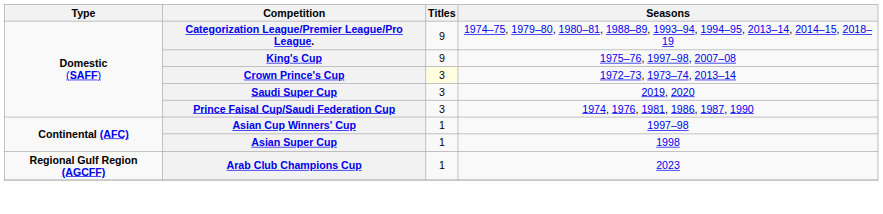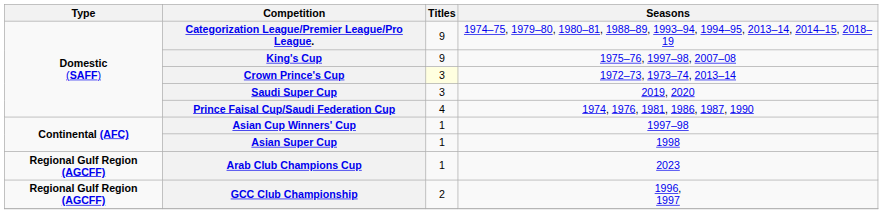 <table class="wikitable plainrowheaders" style="font-size:95%; text-align:center;">
 <tr>
 <th>Type</th>
 <th>Competition</th>
 <th>Titles</th>
 <th>Seasons</th>
 </tr>
 <tr>
 <td rowspan="5"><strong>Domestic</strong><br><a href='#'>(<strong>SAFF</strong>)</a></td>
 <th scope=col><a href='#'>Categorization League/Premier League/Pro League</a>.</th>
 <td>9</td>
 <td><a href='#'>1974–75</a>, <a href='#'>1979–80</a>, <a href='#'>1980–81</a>, <a href='#'>1988–89</a>, <a href='#'>1993–94</a>, <a href='#'>1994–95</a>, <a href='#'>2013–14</a>, <a href='#'>2014–15</a>, <a href='#'>2018–19</a></td>
 </tr>
 <tr>
 <th scope=col><a href='#'>King's Cup</a></th>
 <td>9</td>
 <td><a href='#'>1975–76</a>, <a href='#'>1997–98</a>, <a href='#'>2007–08</a></td>
 </tr>
 <tr>
 <th scope=col><a href='#'>Crown Prince's Cup</a></th>
 <td style="background: lightyellow;">3</td>
 <td><a href='#'>1972–73</a>, <a href='#'>1973–74</a>, <a href='#'>2013–14</a></td>
 </tr>
 <tr>
 <th scope=col><a href='#'>Saudi Super Cup</a></th>
 <td>3</td>
 <td><a href='#'>2019</a>, <a href='#'>2020</a></td>
 </tr>
 <tr>
 <th scope=col><a href='#'>Prince Faisal Cup/Saudi Federation Cup</a></th>
-<td>3</td>
+<td>4</td>
 <td><a href='#'>1974</a>, <a href='#'>1976</a>, <a href='#'>1981</a>, <a href='#'>1986</a>, <a href='#'>1987</a>, <a href='#'>1990</a></td>
 </tr>
 <tr>
 <td rowspan="2"><strong>Continental <a href='#'>(AFC)</a></strong></td>
 <th scope=col><a href='#'>Asian Cup Winners' Cup</a></th>
 <td>1</td>
 <td><a href='#'>1997–98</a></td>
 </tr>
 <tr>
 <th scope=col><a href='#'>Asian Super Cup</a></th>
 <td>1</td>
 <td><a href='#'>1998</a></td>
 </tr>
 <tr>
 <td rowspan="1"><strong>Regional Gulf Region <a href='#'>(AGCFF)</a></strong></td>
 <th scope=col><a href='#'>Arab Club Champions Cup</a></th>
 <td>1</td>
 <td><a href='#'>2023</a></td>
 </tr>
 <tr>
+<td rowspan="1"><strong>Regional Gulf Region <a href='#'>(AGCFF)</a></strong></td>
+<th scope=col><a href='#'>GCC Club Championship</a></th>
+<td>2</td>
+<td><a href='#'>1996</a>,<br><a href='#'>1997</a></td>
+</tr>
+<tr>
 </tr>
 </table>
